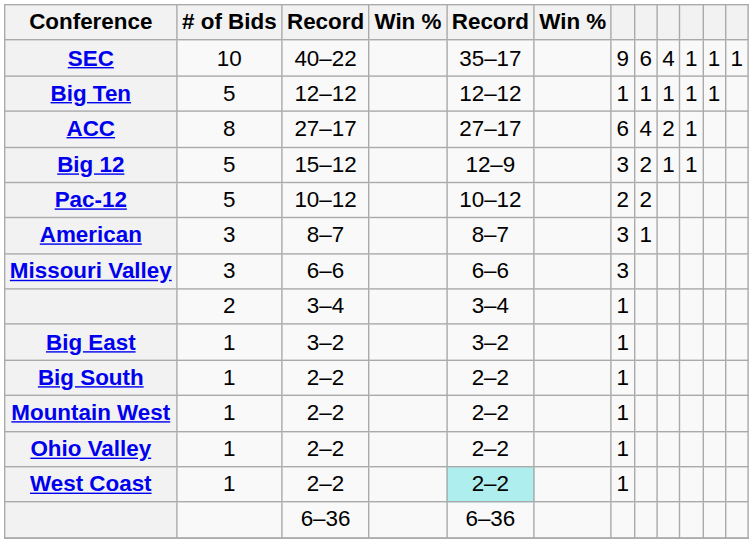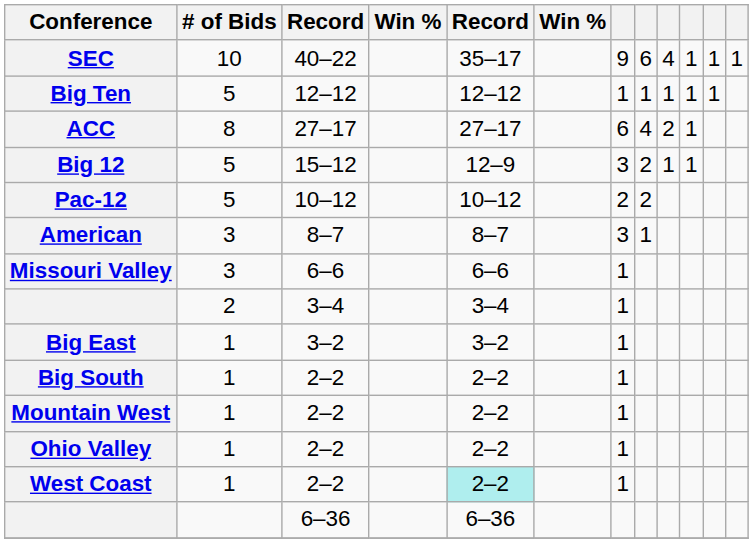 <table class="wikitable sortable plainrowheaders" style="text-align:center">
 <tr>
 <th scope="col">Conference</th>
 <th scope="col"># of Bids</th>
 <th scope="col">Record</th>
 <th scope="col">Win %</th>
 <th scope="col"> Record</th>
 <th scope="col"> Win %</th>
 <th scope="col"></th>
 <th scope="col"></th>
 <th scope="col"></th>
 <th scope="col"></th>
 <th scope="col"></th>
 <th scope="col"></th>
 </tr>
 <tr>
 <th scope="row"><a href='#'>SEC</a></th>
 <td>10</td>
 <td>40–22</td>
 <td></td>
 <td>35–17</td>
 <td></td>
 <td>9</td>
 <td>6</td>
 <td>4</td>
 <td>1</td>
 <td>1</td>
 <td>1</td>
 </tr>
 <tr>
 <th scope="row"><a href='#'>Big Ten</a></th>
 <td>5</td>
 <td>12–12</td>
 <td></td>
 <td>12–12</td>
 <td></td>
 <td>1</td>
 <td>1</td>
 <td>1</td>
 <td>1</td>
 <td>1</td>
 <td></td>
 </tr>
 <tr>
 <th scope="row"><a href='#'>ACC</a></th>
 <td>8</td>
 <td>27–17</td>
 <td></td>
 <td>27–17</td>
 <td></td>
 <td>6</td>
 <td>4</td>
 <td>2</td>
 <td>1</td>
 <td></td>
 <td></td>
 </tr>
 <tr>
 <th scope="row"><a href='#'>Big 12</a></th>
 <td>5</td>
 <td>15–12</td>
 <td></td>
 <td>12–9</td>
 <td></td>
 <td>3</td>
 <td>2</td>
 <td>1</td>
 <td>1</td>
 <td></td>
 <td></td>
 </tr>
 <tr>
 <th scope="row"><a href='#'>Pac-12</a></th>
 <td>5</td>
 <td>10–12</td>
 <td></td>
 <td>10–12</td>
 <td></td>
 <td>2</td>
 <td>2</td>
 <td></td>
 <td></td>
 <td></td>
 <td></td>
 </tr>
 <tr>
 <th scope="row"><a href='#'>American</a></th>
 <td>3</td>
 <td>8–7</td>
 <td></td>
 <td>8–7</td>
 <td></td>
 <td>3</td>
 <td>1</td>
 <td></td>
 <td></td>
 <td></td>
 <td></td>
 </tr>
 <tr>
 <th scope="row"><a href='#'>Missouri Valley</a></th>
 <td>3</td>
 <td>6–6</td>
 <td></td>
 <td>6–6</td>
 <td></td>
-<td>3</td>
+<td>1</td>
 <td></td>
 <td></td>
 <td></td>
 <td></td>
 <td></td>
 </tr>
 <tr>
 <th scope="row"></th>
 <td>2</td>
 <td>3–4</td>
 <td></td>
 <td>3–4</td>
 <td></td>
 <td>1</td>
 <td></td>
 <td></td>
 <td></td>
 <td></td>
 <td></td>
 </tr>
 <tr>
 <th scope="row"><a href='#'>Big East</a></th>
 <td>1</td>
 <td>3–2</td>
 <td></td>
 <td>3–2</td>
 <td></td>
 <td>1</td>
 <td></td>
 <td></td>
 <td></td>
 <td></td>
 <td></td>
 </tr>
 <tr>
 <th scope="row"><a href='#'>Big South</a></th>
 <td>1</td>
 <td>2–2</td>
 <td></td>
 <td>2–2</td>
 <td></td>
 <td>1</td>
 <td></td>
 <td></td>
 <td></td>
 <td></td>
 <td></td>
 </tr>
 <tr>
 <th scope="row"><a href='#'>Mountain West</a></th>
 <td>1</td>
 <td>2–2</td>
 <td></td>
 <td>2–2</td>
 <td></td>
 <td>1</td>
 <td></td>
 <td></td>
 <td></td>
 <td></td>
 <td></td>
 </tr>
 <tr>
 <th scope="row"><a href='#'>Ohio Valley</a></th>
 <td>1</td>
 <td>2–2</td>
 <td></td>
 <td>2–2</td>
 <td></td>
 <td>1</td>
 <td></td>
 <td></td>
 <td></td>
 <td></td>
 <td></td>
 </tr>
 <tr>
 <th scope="row"><a href='#'>West Coast</a></th>
 <td>1</td>
 <td>2–2</td>
 <td></td>
 <td style="background: paleturquoise;">2–2</td>
 <td></td>
 <td>1</td>
 <td></td>
 <td></td>
 <td></td>
 <td></td>
 <td></td>
 </tr>
 <tr>
 <th scope="row"></th>
 <td></td>
 <td>6–36</td>
 <td></td>
 <td>6–36</td>
 <td></td>
 <td></td>
 <td></td>
 <td></td>
 <td></td>
 <td></td>
 <td></td>
 </tr>
 <tr>
 </tr>
 </table>
